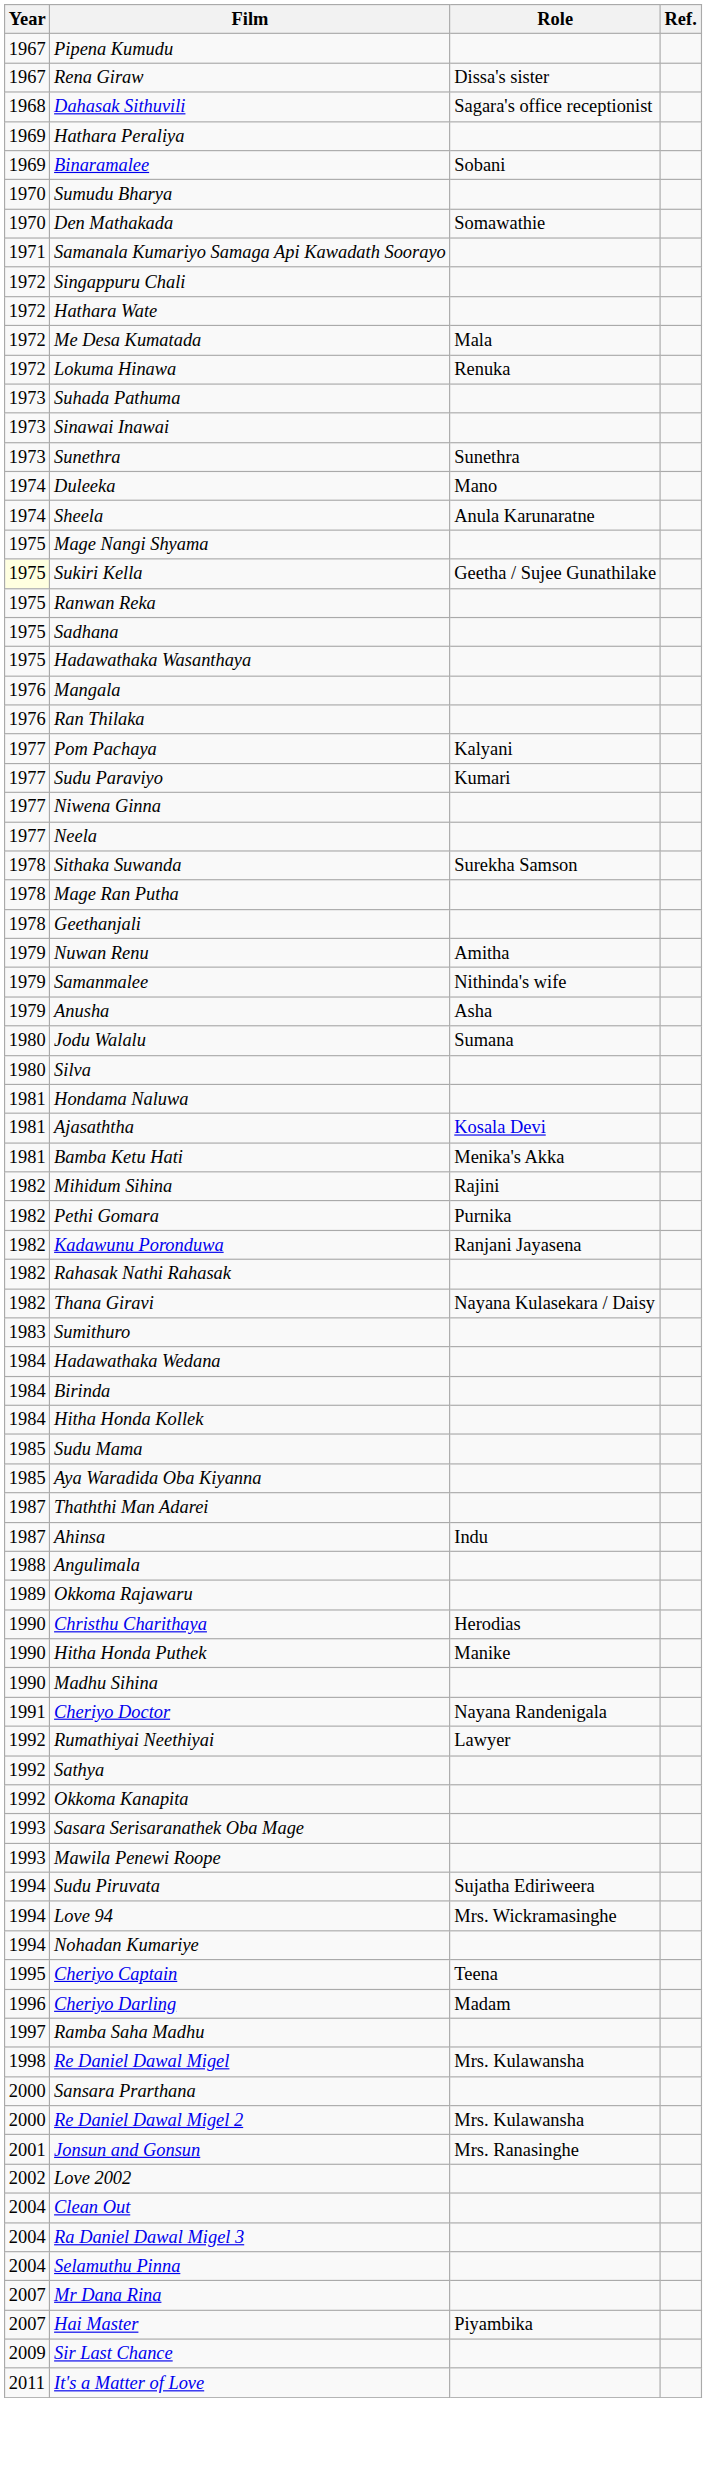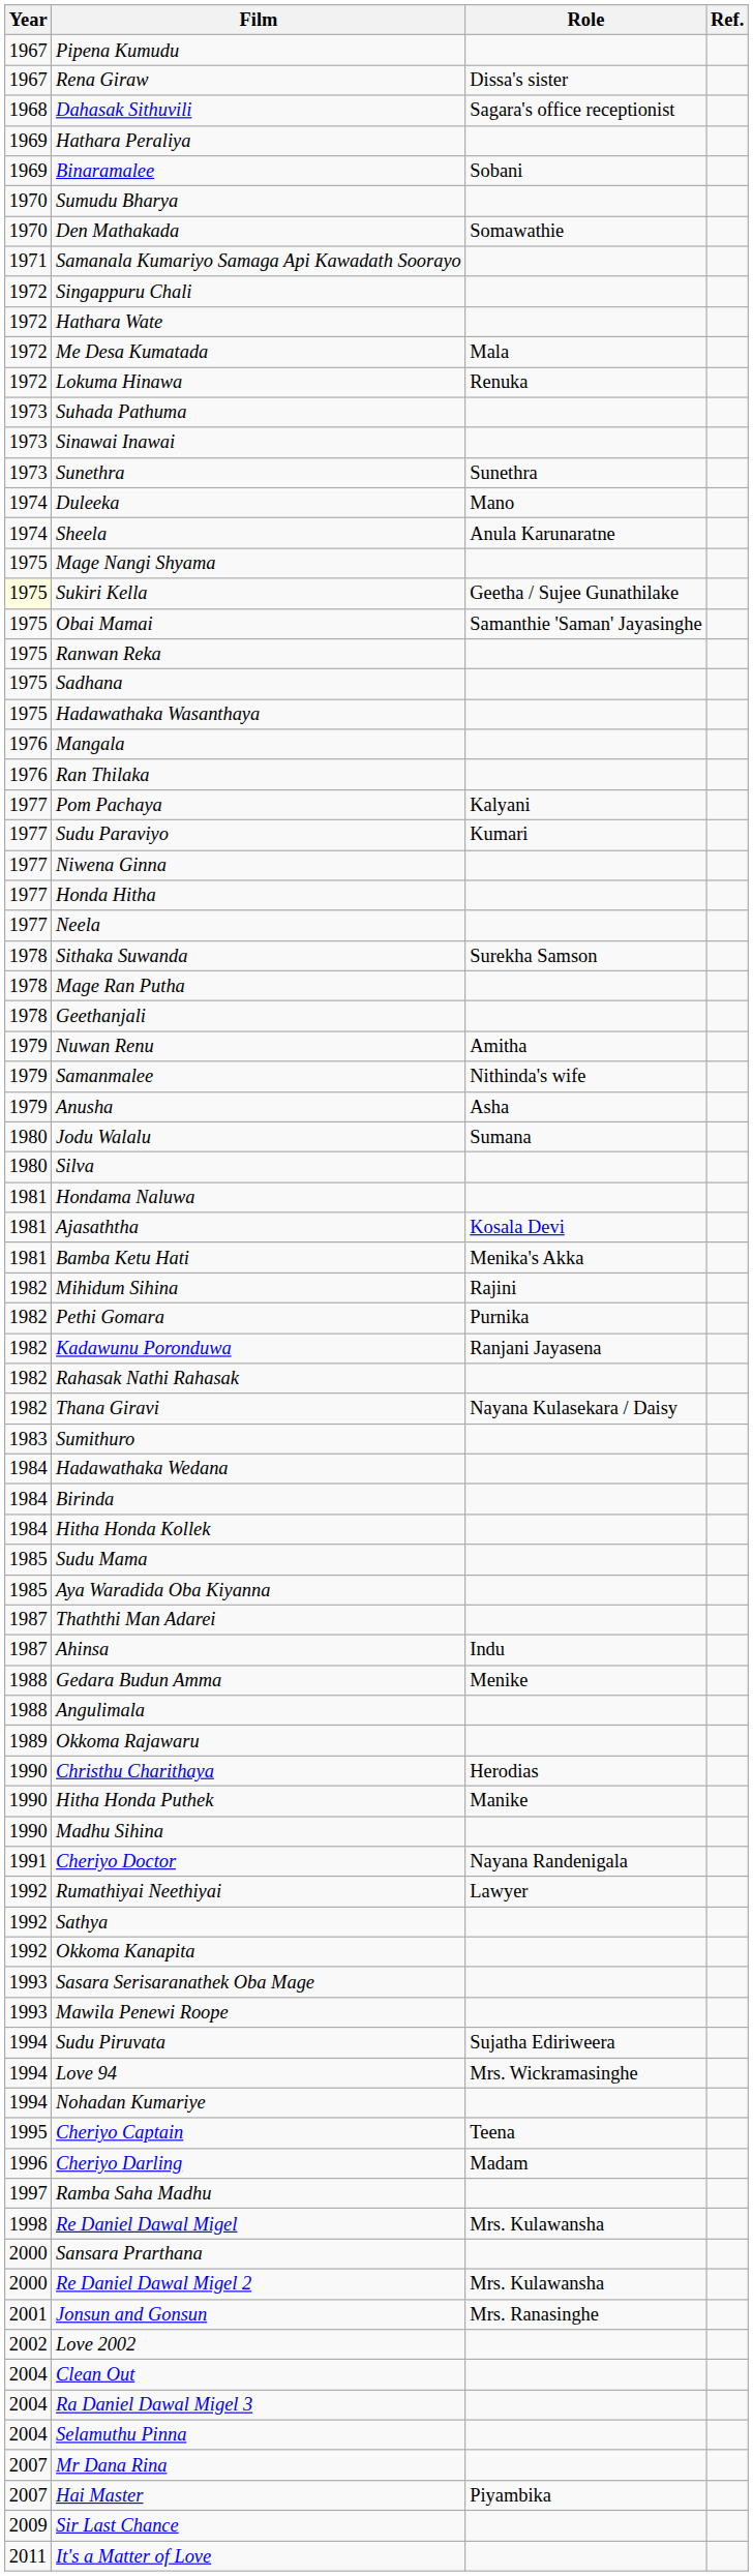 <table class="wikitable">
 <tr>
 <th>Year</th>
 <th>Film</th>
 <th>Role</th>
 <th>Ref.</th>
 </tr>
 <tr>
 <td>1967</td>
 <td><em>Pipena Kumudu</em></td>
 <td></td>
 <td></td>
 </tr>
 <tr>
 <td>1967</td>
 <td><em>Rena Giraw</em></td>
 <td>Dissa's sister</td>
 <td></td>
 </tr>
 <tr>
 <td>1968</td>
 <td><em><a href='#'>Dahasak Sithuvili</a></em></td>
 <td>Sagara's office receptionist</td>
 <td></td>
 </tr>
 <tr>
 <td>1969</td>
 <td><em>Hathara Peraliya</em></td>
 <td></td>
 <td></td>
 </tr>
 <tr>
 <td>1969</td>
 <td><em><a href='#'>Binaramalee</a></em></td>
 <td>Sobani</td>
 <td></td>
 </tr>
 <tr>
 <td>1970</td>
 <td><em>Sumudu Bharya</em></td>
 <td></td>
 <td></td>
 </tr>
 <tr>
 <td>1970</td>
 <td><em>Den Mathakada</em></td>
 <td>Somawathie</td>
 <td></td>
 </tr>
 <tr>
 <td>1971</td>
 <td><em>Samanala Kumariyo Samaga Api Kawadath Soorayo</em></td>
 <td></td>
 <td></td>
 </tr>
 <tr>
 <td>1972</td>
 <td><em>Singappuru Chali</em></td>
 <td></td>
 <td></td>
 </tr>
 <tr>
 <td>1972</td>
 <td><em>Hathara Wate</em></td>
 <td></td>
 <td></td>
 </tr>
 <tr>
 <td>1972</td>
 <td><em>Me Desa Kumatada</em></td>
 <td>Mala</td>
 <td></td>
 </tr>
 <tr>
 <td>1972</td>
 <td><em>Lokuma Hinawa</em></td>
 <td>Renuka</td>
 <td></td>
 </tr>
 <tr>
 <td>1973</td>
 <td><em>Suhada Pathuma</em></td>
 <td></td>
 <td></td>
 </tr>
 <tr>
 <td>1973</td>
 <td><em>Sinawai Inawai</em></td>
 <td></td>
 <td></td>
 </tr>
 <tr>
 <td>1973</td>
 <td><em>Sunethra</em></td>
 <td>Sunethra</td>
 <td></td>
 </tr>
 <tr>
 <td>1974</td>
 <td><em>Duleeka</em></td>
 <td>Mano</td>
 <td></td>
 </tr>
 <tr>
 <td>1974</td>
 <td><em>Sheela</em></td>
 <td>Anula Karunaratne</td>
 <td></td>
 </tr>
 <tr>
 <td>1975</td>
 <td><em>Mage Nangi Shyama</em></td>
 <td></td>
 <td></td>
 </tr>
 <tr>
 <td style="background: lightyellow;">1975</td>
 <td><em>Sukiri Kella</em></td>
 <td>Geetha / Sujee Gunathilake</td>
 <td></td>
 </tr>
 <tr>
 <td>1975</td>
+<td><em>Obai Mamai</em></td>
+<td>Samanthie 'Saman' Jayasinghe</td>
+<td></td>
+</tr>
+<tr>
+<td>1975</td>
 <td><em>Ranwan Reka</em></td>
 <td></td>
 <td></td>
 </tr>
 <tr>
 <td>1975</td>
 <td><em>Sadhana</em></td>
 <td></td>
 <td></td>
 </tr>
 <tr>
 <td>1975</td>
 <td><em>Hadawathaka Wasanthaya</em></td>
 <td></td>
 <td></td>
 </tr>
 <tr>
 <td>1976</td>
 <td><em>Mangala</em></td>
 <td></td>
 <td></td>
 </tr>
 <tr>
 <td>1976</td>
 <td><em>Ran Thilaka</em></td>
 <td></td>
 <td></td>
 </tr>
 <tr>
 <td>1977</td>
 <td><em>Pom Pachaya</em></td>
 <td>Kalyani</td>
 <td></td>
 </tr>
 <tr>
 <td>1977</td>
 <td><em>Sudu Paraviyo</em></td>
 <td>Kumari</td>
 <td></td>
 </tr>
 <tr>
 <td>1977</td>
 <td><em>Niwena Ginna</em></td>
+<td></td>
+<td></td>
+</tr>
+<tr>
+<td>1977</td>
+<td><em>Honda Hitha</em></td>
 <td></td>
 <td></td>
 </tr>
 <tr>
 <td>1977</td>
 <td><em>Neela</em></td>
 <td></td>
 <td></td>
 </tr>
 <tr>
 <td>1978</td>
 <td><em>Sithaka Suwanda</em></td>
 <td>Surekha Samson</td>
 <td></td>
 </tr>
 <tr>
 <td>1978</td>
 <td><em>Mage Ran Putha</em></td>
 <td></td>
 <td></td>
 </tr>
 <tr>
 <td>1978</td>
 <td><em>Geethanjali</em></td>
 <td></td>
 <td></td>
 </tr>
 <tr>
 <td>1979</td>
 <td><em>Nuwan Renu</em></td>
 <td>Amitha</td>
 <td></td>
 </tr>
 <tr>
 <td>1979</td>
 <td><em>Samanmalee</em></td>
 <td>Nithinda's wife</td>
 <td></td>
 </tr>
 <tr>
 <td>1979</td>
 <td><em>Anusha</em></td>
 <td>Asha</td>
 <td></td>
 </tr>
 <tr>
 <td>1980</td>
 <td><em>Jodu Walalu</em></td>
 <td>Sumana</td>
 <td></td>
 </tr>
 <tr>
 <td>1980</td>
 <td><em>Silva</em></td>
 <td></td>
 <td></td>
 </tr>
 <tr>
 <td>1981</td>
 <td><em>Hondama Naluwa</em></td>
 <td></td>
 <td></td>
 </tr>
 <tr>
 <td>1981</td>
 <td><em>Ajasaththa</em></td>
 <td><a href='#'>Kosala Devi</a></td>
 <td></td>
 </tr>
 <tr>
 <td>1981</td>
 <td><em>Bamba Ketu Hati</em></td>
 <td>Menika's Akka</td>
 <td></td>
 </tr>
 <tr>
 <td>1982</td>
 <td><em>Mihidum Sihina</em></td>
 <td>Rajini</td>
 <td></td>
 </tr>
 <tr>
 <td>1982</td>
 <td><em>Pethi Gomara</em></td>
 <td>Purnika</td>
 <td></td>
 </tr>
 <tr>
 <td>1982</td>
 <td><em><a href='#'>Kadawunu Poronduwa</a></em></td>
 <td>Ranjani Jayasena</td>
 <td></td>
 </tr>
 <tr>
 <td>1982</td>
 <td><em>Rahasak Nathi Rahasak</em></td>
 <td></td>
 <td></td>
 </tr>
 <tr>
 <td>1982</td>
 <td><em>Thana Giravi</em></td>
 <td>Nayana Kulasekara / Daisy</td>
 <td></td>
 </tr>
 <tr>
 <td>1983</td>
 <td><em>Sumithuro</em></td>
 <td></td>
 <td></td>
 </tr>
 <tr>
 <td>1984</td>
 <td><em>Hadawathaka Wedana</em></td>
 <td></td>
 <td></td>
 </tr>
 <tr>
 <td>1984</td>
 <td><em>Birinda</em></td>
 <td></td>
 <td></td>
 </tr>
 <tr>
 <td>1984</td>
 <td><em>Hitha Honda Kollek</em></td>
 <td></td>
 <td></td>
 </tr>
 <tr>
 <td>1985</td>
 <td><em>Sudu Mama</em></td>
 <td></td>
 <td></td>
 </tr>
 <tr>
 <td>1985</td>
 <td><em>Aya Waradida Oba Kiyanna</em></td>
 <td></td>
 <td></td>
 </tr>
 <tr>
 <td>1987</td>
 <td><em>Thaththi Man Adarei</em></td>
 <td></td>
 <td></td>
 </tr>
 <tr>
 <td>1987</td>
 <td><em>Ahinsa</em></td>
 <td>Indu</td>
+<td></td>
+</tr>
+<tr>
+<td>1988</td>
+<td><em>Gedara Budun Amma</em></td>
+<td>Menike</td>
 <td></td>
 </tr>
 <tr>
 <td>1988</td>
 <td><em>Angulimala</em></td>
 <td></td>
 <td></td>
 </tr>
 <tr>
 <td>1989</td>
 <td><em>Okkoma Rajawaru</em></td>
 <td></td>
 <td></td>
 </tr>
 <tr>
 <td>1990</td>
 <td><em><a href='#'>Christhu Charithaya</a></em></td>
 <td>Herodias</td>
 <td></td>
 </tr>
 <tr>
 <td>1990</td>
 <td><em>Hitha Honda Puthek</em></td>
 <td>Manike</td>
 <td></td>
 </tr>
 <tr>
 <td>1990</td>
 <td><em>Madhu Sihina</em></td>
 <td></td>
 <td></td>
 </tr>
 <tr>
 <td>1991</td>
 <td><em><a href='#'>Cheriyo Doctor</a></em></td>
 <td>Nayana Randenigala</td>
 <td></td>
 </tr>
 <tr>
 <td>1992</td>
 <td><em>Rumathiyai Neethiyai</em></td>
 <td>Lawyer</td>
 <td></td>
 </tr>
 <tr>
 <td>1992</td>
 <td><em>Sathya</em></td>
 <td></td>
 <td></td>
 </tr>
 <tr>
 <td>1992</td>
 <td><em>Okkoma Kanapita</em></td>
 <td></td>
 <td></td>
 </tr>
 <tr>
 <td>1993</td>
 <td><em>Sasara Serisaranathek Oba Mage</em></td>
 <td></td>
 <td></td>
 </tr>
 <tr>
 <td>1993</td>
 <td><em>Mawila Penewi Roope</em></td>
 <td></td>
 <td></td>
 </tr>
 <tr>
 <td>1994</td>
 <td><em>Sudu Piruvata</em></td>
 <td>Sujatha Ediriweera</td>
 <td></td>
 </tr>
 <tr>
 <td>1994</td>
 <td><em>Love 94</em></td>
 <td>Mrs. Wickramasinghe</td>
 <td></td>
 </tr>
 <tr>
 <td>1994</td>
 <td><em>Nohadan Kumariye</em></td>
 <td></td>
 <td></td>
 </tr>
 <tr>
 <td>1995</td>
 <td><em><a href='#'>Cheriyo Captain</a></em></td>
 <td>Teena</td>
 <td></td>
 </tr>
 <tr>
 <td>1996</td>
 <td><em><a href='#'>Cheriyo Darling</a></em></td>
 <td>Madam</td>
 <td></td>
 </tr>
 <tr>
 <td>1997</td>
 <td><em>Ramba Saha Madhu</em></td>
 <td></td>
 <td></td>
 </tr>
 <tr>
 <td>1998</td>
 <td><em><a href='#'>Re Daniel Dawal Migel</a></em></td>
 <td>Mrs. Kulawansha</td>
 <td></td>
 </tr>
 <tr>
 <td>2000</td>
 <td><em>Sansara Prarthana</em></td>
 <td></td>
 <td></td>
 </tr>
 <tr>
 <td>2000</td>
 <td><em><a href='#'>Re Daniel Dawal Migel 2</a></em></td>
 <td>Mrs. Kulawansha</td>
 <td></td>
 </tr>
 <tr>
 <td>2001</td>
 <td><em><a href='#'>Jonsun and Gonsun</a></em></td>
 <td>Mrs. Ranasinghe</td>
 <td></td>
 </tr>
 <tr>
 <td>2002</td>
 <td><em>Love 2002</em></td>
 <td></td>
 <td></td>
 </tr>
 <tr>
 <td>2004</td>
 <td><em><a href='#'>Clean Out</a></em></td>
 <td></td>
 <td></td>
 </tr>
 <tr>
 <td>2004</td>
 <td><em><a href='#'>Ra Daniel Dawal Migel 3</a></em></td>
 <td></td>
 <td></td>
 </tr>
 <tr>
 <td>2004</td>
 <td><em><a href='#'>Selamuthu Pinna</a></em></td>
 <td></td>
 <td></td>
 </tr>
 <tr>
 <td>2007</td>
 <td><em><a href='#'>Mr Dana Rina</a></em></td>
 <td></td>
 <td></td>
 </tr>
 <tr>
 <td>2007</td>
 <td><em><a href='#'>Hai Master</a></em></td>
 <td>Piyambika</td>
 <td></td>
 </tr>
 <tr>
 <td>2009</td>
 <td><em><a href='#'>Sir Last Chance</a></em></td>
 <td></td>
 <td></td>
 </tr>
 <tr>
 <td>2011</td>
 <td><em><a href='#'>It's a Matter of Love</a></em></td>
 <td></td>
 <td></td>
 </tr>
 </table>
